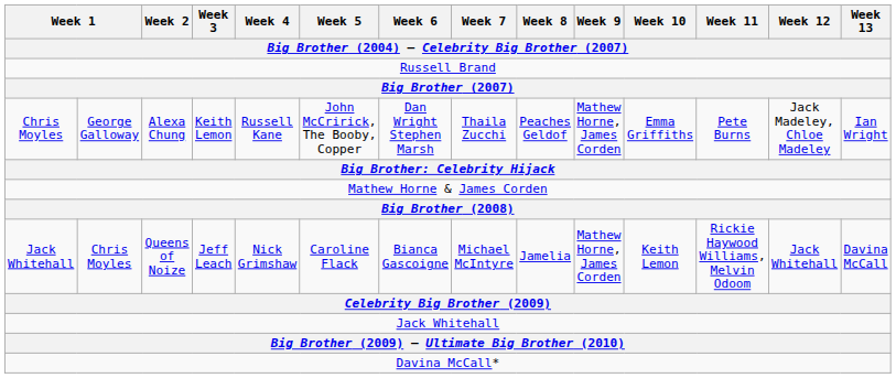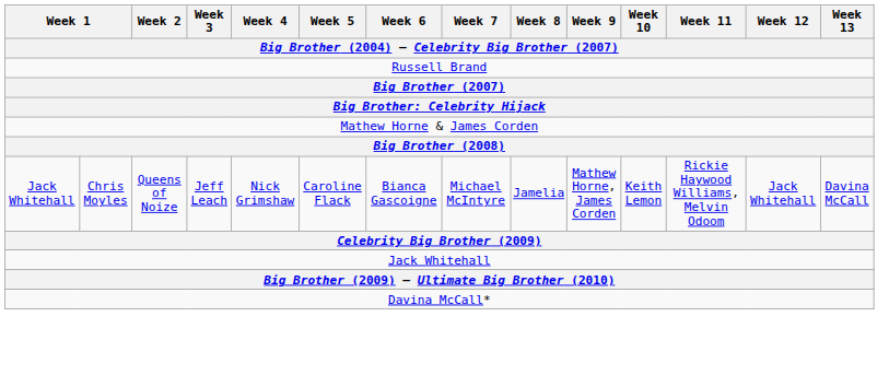 <table class="wikitable" style="font-size:95%; text-align:center; width: 100%; margin-left: auto; margin-right: auto;">
 <tr>
 <th Colspan=2>Week 1</th>
 <th>Week 2</th>
 <th>Week 3</th>
 <th>Week 4</th>
 <th>Week 5</th>
 <th>Week 6</th>
 <th>Week 7</th>
 <th>Week 8</th>
 <th>Week 9</th>
 <th>Week 10</th>
 <th>Week 11</th>
 <th>Week 12</th>
 <th>Week 13</th>
 </tr>
 <tr>
 <th colspan="14"><strong><a href='#'><em>Big Brother</em> (2004)</a></strong> – <strong><a href='#'><em>Celebrity Big Brother</em> (2007)</a></strong></th>
 </tr>
 <tr>
 <td colspan=14><a href='#'>Russell Brand</a></td>
 </tr>
 <tr>
 <th colspan="14"><strong><a href='#'><em>Big Brother</em> (2007)</a></strong></th>
-</tr>
-<tr>
-<td><a href='#'>Chris Moyles</a></td>
-<td><a href='#'>George Galloway</a></td>
-<td><a href='#'>Alexa Chung</a></td>
-<td><a href='#'>Keith Lemon</a></td>
-<td><a href='#'>Russell Kane</a></td>
-<td><a href='#'>John McCririck</a>,<br>The Booby,<br>Copper</td>
-<td><a href='#'>Dan Wright</a><br><a href='#'>Stephen Marsh</a></td>
-<td><a href='#'>Thaila Zucchi</a></td>
-<td><a href='#'>Peaches Geldof</a></td>
-<td><a href='#'>Mathew Horne</a>,<br><a href='#'>James Corden</a></td>
-<td><a href='#'>Emma Griffiths</a></td>
-<td><a href='#'>Pete Burns</a></td>
-<td>Jack Madeley,<br><a href='#'>Chloe Madeley</a></td>
-<td><a href='#'>Ian Wright</a></td>
 </tr>
 <tr>
 <th colspan="14"><strong><em><a href='#'>Big Brother: Celebrity Hijack</a></em></strong></th>
 </tr>
 <tr>
 <td colspan=14><a href='#'>Mathew Horne</a> & <a href='#'>James Corden</a></td>
 </tr>
 <tr>
 <th colspan="14"><strong><a href='#'><em>Big Brother</em> (2008)</a></strong></th>
 </tr>
 <tr>
 <td style="height: 50px;"><a href='#'>Jack Whitehall</a></td>
 <td><a href='#'>Chris Moyles</a></td>
 <td><a href='#'>Queens of Noize</a></td>
 <td><a href='#'>Jeff Leach</a></td>
 <td><a href='#'>Nick Grimshaw</a></td>
 <td><a href='#'>Caroline Flack</a></td>
 <td><a href='#'>Bianca Gascoigne</a></td>
 <td><a href='#'>Michael McIntyre</a></td>
 <td><a href='#'>Jamelia</a></td>
 <td><a href='#'>Mathew Horne</a>,<br><a href='#'>James Corden</a></td>
 <td><a href='#'>Keith Lemon</a></td>
 <td><a href='#'>Rickie Haywood Williams</a>,<br><a href='#'>Melvin Odoom</a></td>
 <td><a href='#'>Jack Whitehall</a></td>
 <td><a href='#'>Davina McCall</a></td>
 </tr>
 <tr>
 <th colspan="14"><strong><a href='#'><em>Celebrity Big Brother</em> (2009)</a></strong></th>
 </tr>
 <tr>
 <td colspan=14><a href='#'>Jack Whitehall</a></td>
 </tr>
 <tr>
 <th colspan="14"><strong><a href='#'><em>Big Brother</em> (2009)</a></strong> – <strong><a href='#'><em>Ultimate Big Brother</em> (2010)</a></strong></th>
 </tr>
 <tr>
 <td colspan=14><a href='#'>Davina McCall</a>*</td>
 </tr>
 </table>
